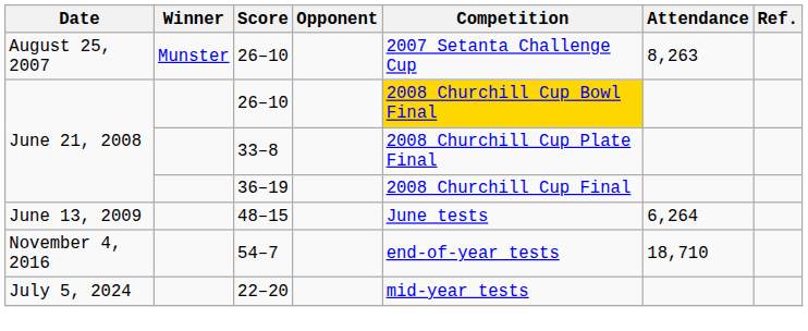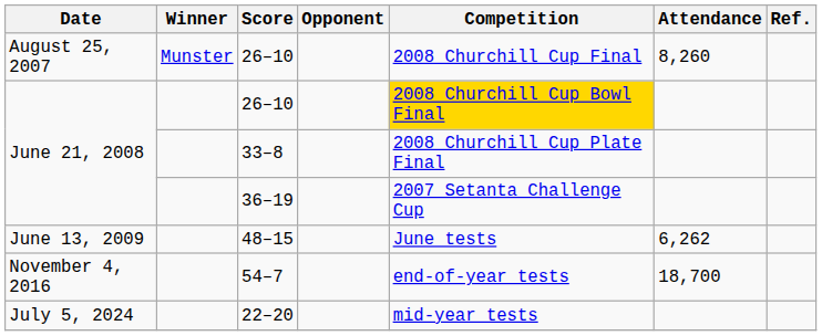 <table class="wikitable">
 <tr>
 <th>Date</th>
 <th>Winner</th>
 <th>Score</th>
 <th>Opponent</th>
 <th>Competition</th>
 <th>Attendance</th>
 <th>Ref.</th>
 </tr>
 <tr>
 <td>August 25, 2007</td>
 <td> <a href='#'>Munster</a></td>
 <td>26–10</td>
 <td></td>
-<td><a href='#'>2007 Setanta Challenge Cup</a></td>
-<td>8,263</td>
+<td><a href='#'>2008 Churchill Cup Final</a></td>
+<td>8,260</td>
 <td></td>
 </tr>
 <tr>
 <td rowspan=3>June 21, 2008</td>
 <td></td>
 <td>26–10</td>
 <td></td>
 <td style="background: gold;"><a href='#'>2008 Churchill Cup Bowl Final</a></td>
 <td></td>
 <td></td>
 </tr>
 <tr>
 <td></td>
 <td>33–8</td>
 <td></td>
 <td><a href='#'>2008 Churchill Cup Plate Final</a></td>
 <td></td>
 <td></td>
 </tr>
 <tr>
 <td></td>
 <td>36–19</td>
 <td></td>
-<td><a href='#'>2008 Churchill Cup Final</a></td>
+<td><a href='#'>2007 Setanta Challenge Cup</a></td>
 <td></td>
 <td></td>
 </tr>
 <tr>
 <td>June 13, 2009</td>
 <td></td>
 <td>48–15</td>
 <td></td>
 <td><a href='#'>June tests</a></td>
-<td>6,264</td>
+<td>6,262</td>
 <td></td>
 </tr>
 <tr>
 <td>November 4, 2016</td>
 <td></td>
 <td>54–7</td>
 <td></td>
 <td><a href='#'>end-of-year tests</a></td>
-<td>18,710</td>
+<td>18,700</td>
 <td></td>
 </tr>
 <tr>
 <td>July 5, 2024</td>
 <td></td>
 <td>22–20</td>
 <td></td>
 <td><a href='#'>mid-year tests</a></td>
 <td></td>
 <td></td>
 </tr>
 <tr>
 </tr>
 </table>
